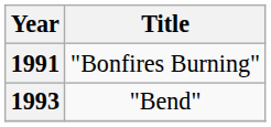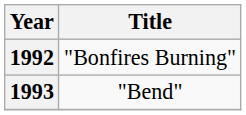 <table class="wikitable plainrowheaders" style="text-align:center;">
 <tr>
 <th scope="col">Year</th>
 <th scope="col">Title</th>
 </tr>
 <tr>
-<th scope="row">1991</th>
+<th scope="row">1992</th>
 <td>"Bonfires Burning"</td>
 </tr>
 <tr>
 <th scope="row">1993</th>
 <td>"Bend"</td>
 </tr>
 <tr>
 </tr>
 </table>
